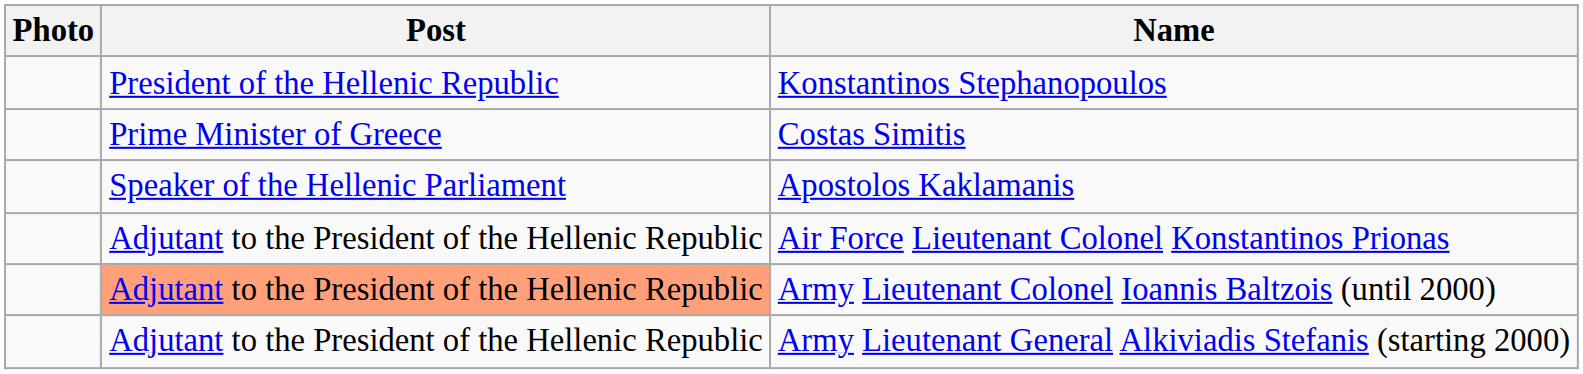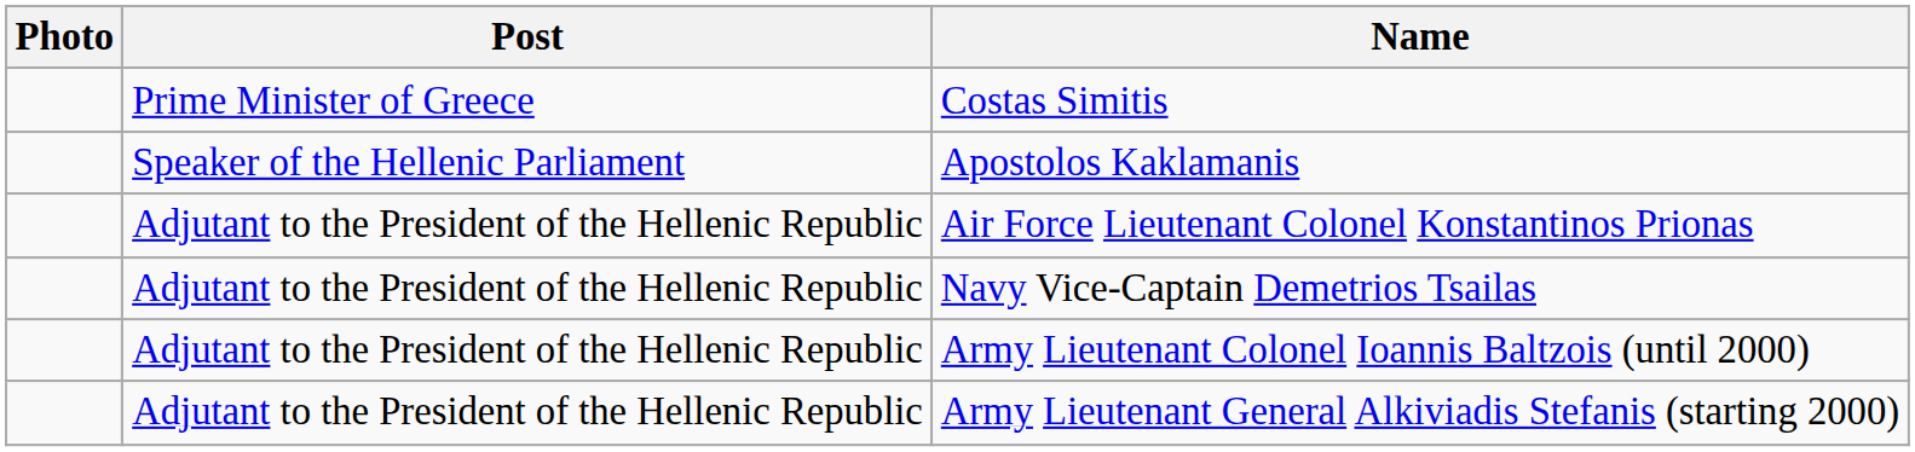 <table class=wikitable>
 <tr>
 <th>Photo</th>
 <th>Post</th>
 <th>Name</th>
-</tr>
-<tr>
-<td></td>
-<td><a href='#'>President of the Hellenic Republic</a></td>
-<td><a href='#'>Konstantinos Stephanopoulos</a></td>
 </tr>
 <tr>
 <td></td>
 <td><a href='#'>Prime Minister of Greece</a></td>
 <td><a href='#'>Costas Simitis</a></td>
 </tr>
 <tr>
 <td></td>
 <td><a href='#'>Speaker of the Hellenic Parliament</a></td>
 <td><a href='#'>Apostolos Kaklamanis</a></td>
 </tr>
 <tr>
 <td></td>
 <td><a href='#'>Adjutant</a> to the President of the Hellenic Republic</td>
 <td><a href='#'>Air Force</a> <a href='#'>Lieutenant Colonel</a> <a href='#'>Konstantinos Prionas</a></td>
 </tr>
 <tr>
 <td></td>
-<td style="background: lightsalmon;"><a href='#'>Adjutant</a> to the President of the Hellenic Republic</td>
+<td><a href='#'>Adjutant</a> to the President of the Hellenic Republic</td>
+<td><a href='#'>Navy</a> Vice-Captain <a href='#'>Demetrios Tsailas</a></td>
+</tr>
+<tr>
+<td></td>
+<td><a href='#'>Adjutant</a> to the President of the Hellenic Republic</td>
 <td><a href='#'>Army</a> <a href='#'>Lieutenant Colonel</a> <a href='#'>Ioannis Baltzois</a> (until 2000)</td>
 </tr>
 <tr>
 <td></td>
 <td><a href='#'>Adjutant</a> to the President of the Hellenic Republic</td>
 <td><a href='#'>Army</a> <a href='#'>Lieutenant General</a> <a href='#'>Alkiviadis Stefanis</a> (starting 2000)</td>
 </tr>
 </table>
